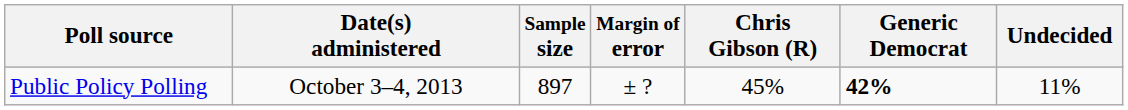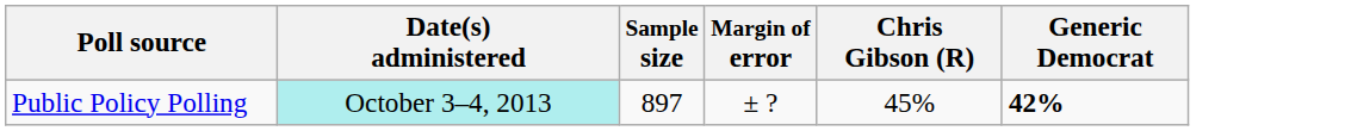 <table class="wikitable">
 <tr>
 <th style="width:150px;">Poll source</th>
 <th style="width:190px;">Date(s)<br>administered</th>
 <th><small>Sample</small><br>size</th>
 <th><small>Margin of</small><br>error</th>
 <th style="width:100px;">Chris<br>Gibson (R)</th>
 <th style="width:100px;">Generic<br>Democrat</th>
-<th style="width:80px;">Undecided</th>
 </tr>
 <tr>
 <td><a href='#'>Public Policy Polling</a></td>
-<td align=center>October 3–4, 2013</td>
+<td align=center style="background: paleturquoise;">October 3–4, 2013</td>
 <td align=center>897</td>
 <td align=center>± ?</td>
 <td align=center>45%</td>
 <td><strong>42%</strong></td>
-<td align=center>11%</td>
 </tr>
 </table>
